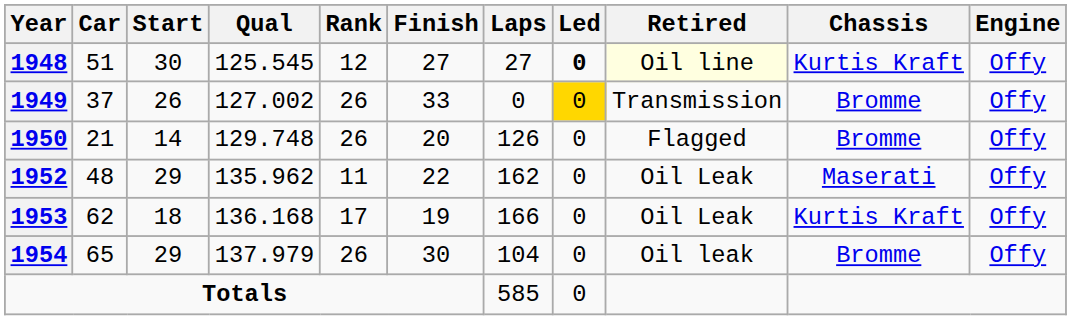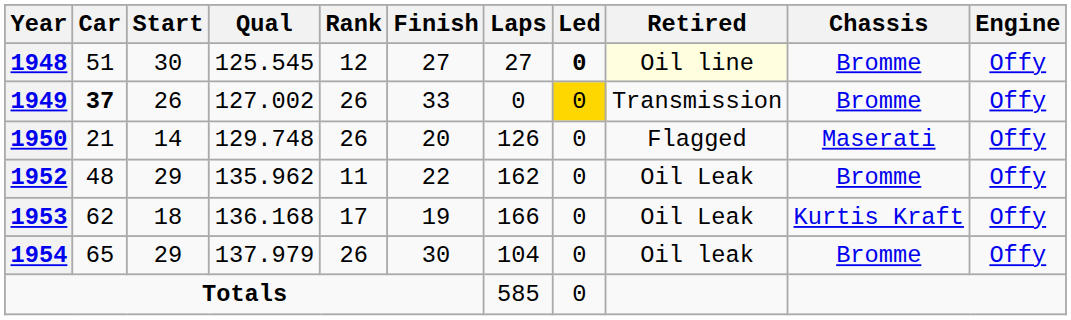 <table class="wikitable" style="text-align:center">
 <tr>
 <th>Year</th>
 <th>Car</th>
 <th>Start</th>
 <th>Qual</th>
 <th>Rank</th>
 <th>Finish</th>
 <th>Laps</th>
 <th>Led</th>
 <th>Retired</th>
 <th>Chassis</th>
 <th>Engine</th>
 </tr>
 <tr>
 <th><a href='#'>1948</a></th>
 <td>51</td>
 <td>30</td>
 <td>125.545</td>
 <td>12</td>
 <td>27</td>
 <td>27</td>
 <td><strong>0</strong></td>
 <td style="background: lightyellow;">Oil line</td>
-<td><a href='#'>Kurtis Kraft</a></td>
+<td><a href='#'>Bromme</a></td>
 <td><a href='#'>Offy</a></td>
 </tr>
 <tr>
 <th><a href='#'>1949</a></th>
-<td>37</td>
+<td><strong>37</strong></td>
 <td>26</td>
 <td>127.002</td>
 <td>26</td>
 <td>33</td>
 <td>0</td>
 <td style="background: gold;">0</td>
 <td>Transmission</td>
 <td><a href='#'>Bromme</a></td>
 <td><a href='#'>Offy</a></td>
 </tr>
 <tr>
 <th><a href='#'>1950</a></th>
 <td>21</td>
 <td>14</td>
 <td>129.748</td>
 <td>26</td>
 <td>20</td>
 <td>126</td>
 <td>0</td>
 <td>Flagged</td>
-<td><a href='#'>Bromme</a></td>
+<td><a href='#'>Maserati</a></td>
 <td><a href='#'>Offy</a></td>
 </tr>
 <tr>
 <th><a href='#'>1952</a></th>
 <td>48</td>
 <td>29</td>
 <td>135.962</td>
 <td>11</td>
 <td>22</td>
 <td>162</td>
 <td>0</td>
 <td>Oil Leak</td>
-<td><a href='#'>Maserati</a></td>
+<td><a href='#'>Bromme</a></td>
 <td><a href='#'>Offy</a></td>
 </tr>
 <tr>
 <th><a href='#'>1953</a></th>
 <td>62</td>
 <td>18</td>
 <td>136.168</td>
 <td>17</td>
 <td>19</td>
 <td>166</td>
 <td>0</td>
 <td>Oil Leak</td>
 <td><a href='#'>Kurtis Kraft</a></td>
 <td><a href='#'>Offy</a></td>
 </tr>
 <tr>
 <th><a href='#'>1954</a></th>
 <td>65</td>
 <td>29</td>
 <td>137.979</td>
 <td>26</td>
 <td>30</td>
 <td>104</td>
 <td>0</td>
 <td>Oil leak</td>
 <td><a href='#'>Bromme</a></td>
 <td><a href='#'>Offy</a></td>
 </tr>
 <tr>
 <td colspan=6><strong>Totals</strong></td>
 <td>585</td>
 <td>0</td>
 <td></td>
 </tr>
 </table>
